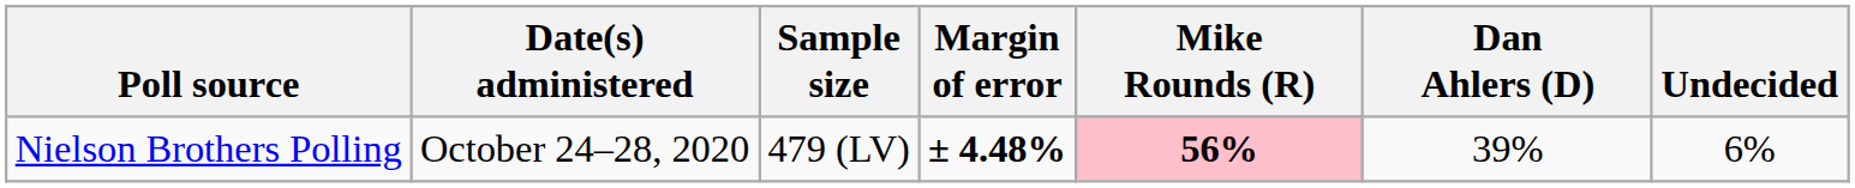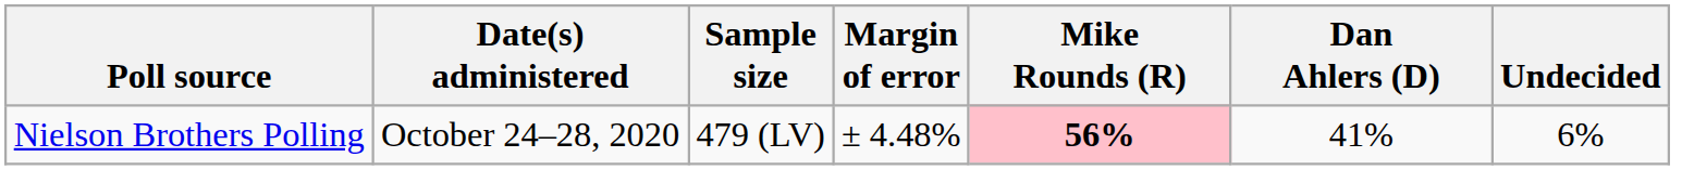 <table class="wikitable" style="font-size:90%;text-align:center;">
 <tr valign=bottom>
 <th>Poll source</th>
 <th>Date(s)<br>administered</th>
 <th>Sample<br>size</th>
 <th>Margin<br>of error</th>
 <th style="width:100px;">Mike<br>Rounds (R)</th>
 <th style="width:100px;">Dan<br>Ahlers (D)</th>
 <th>Undecided</th>
 </tr>
 <tr>
 <td style="text-align:left;"><a href='#'>Nielson Brothers Polling</a></td>
 <td>October 24–28, 2020</td>
 <td>479 (LV)</td>
-<td><strong>± 4.48%</strong></td>
+<td>± 4.48%</td>
 <td style="background: pink;"><strong>56%</strong></td>
-<td>39%</td>
+<td>41%</td>
 <td>6%</td>
 </tr>
 </table>
